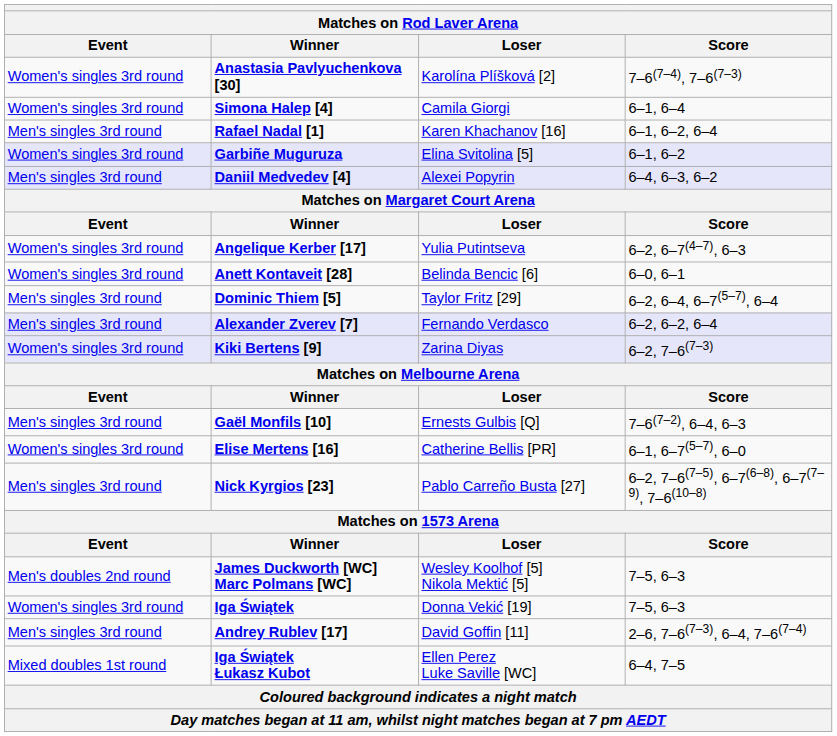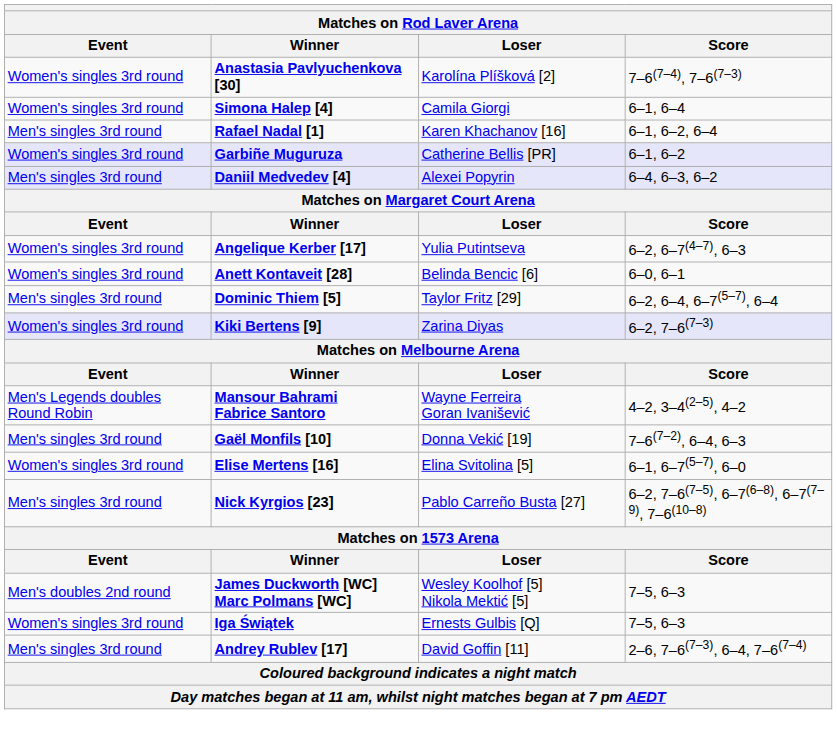 <table class="wikitable collapsible uncollapsed nowrap"  style="margin:auto;">
 <tr>
 <th colspan=4></th>
 </tr>
 <tr>
 <th colspan=4><strong>Matches on <a href='#'>Rod Laver Arena</a></strong></th>
 </tr>
 <tr>
 <th style="width:220px;">Event</th>
 <th style="width:220px;">Winner</th>
 <th style="width:220px;">Loser</th>
 <th style="width:220px;">Score</th>
 </tr>
 <tr>
 <td><a href='#'>Women's singles 3rd round</a></td>
 <td><strong> <a href='#'>Anastasia Pavlyuchenkova</a> [30]</strong></td>
 <td> <a href='#'>Karolína Plíšková</a> [2]</td>
 <td>7–6<sup>(7–4)</sup>, 7–6<sup>(7–3)</sup></td>
 </tr>
 <tr>
 <td><a href='#'>Women's singles 3rd round</a></td>
 <td><strong> <a href='#'>Simona Halep</a> [4]</strong></td>
 <td> <a href='#'>Camila Giorgi</a></td>
 <td>6–1, 6–4</td>
 </tr>
 <tr>
 <td><a href='#'>Men's singles 3rd round</a></td>
 <td><strong> <a href='#'>Rafael Nadal</a> [1]</strong></td>
 <td> <a href='#'>Karen Khachanov</a> [16]</td>
 <td>6–1, 6–2, 6–4</td>
 </tr>
 <tr bgcolor=lavender>
 <td><a href='#'>Women's singles 3rd round</a></td>
 <td><strong> <a href='#'>Garbiñe Muguruza</a></strong></td>
-<td> <a href='#'>Elina Svitolina</a> [5]</td>
+<td> <a href='#'>Catherine Bellis</a> [PR]</td>
 <td>6–1, 6–2</td>
 </tr>
 <tr bgcolor=lavender>
 <td><a href='#'>Men's singles 3rd round</a></td>
 <td><strong> <a href='#'>Daniil Medvedev</a> [4]</strong></td>
 <td> <a href='#'>Alexei Popyrin</a></td>
 <td>6–4, 6–3, 6–2</td>
 </tr>
 <tr>
 <th colspan=4><strong>Matches on <a href='#'>Margaret Court Arena</a></strong></th>
 </tr>
 <tr>
 <th style="width:220px;">Event</th>
 <th style="width:220px;">Winner</th>
 <th style="width:220px;">Loser</th>
 <th style="width:220px;">Score</th>
 </tr>
 <tr>
 <td><a href='#'>Women's singles 3rd round</a></td>
 <td><strong> <a href='#'>Angelique Kerber</a> [17]</strong></td>
 <td> <a href='#'>Yulia Putintseva</a></td>
 <td>6–2, 6–7<sup>(4–7)</sup>, 6–3</td>
 </tr>
 <tr>
 <td><a href='#'>Women's singles 3rd round</a></td>
 <td><strong> <a href='#'>Anett Kontaveit</a> [28]</strong></td>
 <td> <a href='#'>Belinda Bencic</a> [6]</td>
 <td>6–0, 6–1</td>
 </tr>
 <tr>
 <td><a href='#'>Men's singles 3rd round</a></td>
 <td><strong> <a href='#'>Dominic Thiem</a> [5]</strong></td>
 <td> <a href='#'>Taylor Fritz</a> [29]</td>
 <td>6–2, 6–4, 6–7<sup>(5–7)</sup>, 6–4</td>
 </tr>
 <tr bgcolor=lavender>
-<td><a href='#'>Men's singles 3rd round</a></td>
-<td><strong> <a href='#'>Alexander Zverev</a> [7]</strong></td>
-<td> <a href='#'>Fernando Verdasco</a></td>
-<td>6–2, 6–2, 6–4</td>
-</tr>
-<tr bgcolor=lavender>
 <td><a href='#'>Women's singles 3rd round</a></td>
 <td><strong> <a href='#'>Kiki Bertens</a> [9]</strong></td>
 <td> <a href='#'>Zarina Diyas</a></td>
 <td>6–2, 7–6<sup>(7–3)</sup></td>
 </tr>
 <tr>
 <th colspan=4><strong>Matches on <a href='#'>Melbourne Arena</a></strong></th>
 </tr>
 <tr>
 <th style="width:220px;">Event</th>
 <th style="width:220px;">Winner</th>
 <th style="width:220px;">Loser</th>
 <th style="width:220px;">Score</th>
 </tr>
 <tr>
+<td><a href='#'>Men's Legends doubles Round Robin</a></td>
+<td><strong> <a href='#'>Mansour Bahrami</a> <br>  <a href='#'>Fabrice Santoro</a></strong></td>
+<td> <a href='#'>Wayne Ferreira</a> <br>  <a href='#'>Goran Ivanišević</a></td>
+<td>4–2, 3–4<sup>(2–5)</sup>, 4–2</td>
+</tr>
+<tr>
 <td><a href='#'>Men's singles 3rd round</a></td>
 <td><strong> <a href='#'>Gaël Monfils</a> [10]</strong></td>
-<td> <a href='#'>Ernests Gulbis</a> [Q]</td>
+<td> <a href='#'>Donna Vekić</a> [19]</td>
 <td>7–6<sup>(7–2)</sup>, 6–4, 6–3</td>
 </tr>
 <tr>
 <td><a href='#'>Women's singles 3rd round</a></td>
 <td><strong> <a href='#'>Elise Mertens</a> [16]</strong></td>
-<td> <a href='#'>Catherine Bellis</a> [PR]</td>
+<td> <a href='#'>Elina Svitolina</a> [5]</td>
 <td>6–1, 6–7<sup>(5–7)</sup>, 6–0</td>
 </tr>
 <tr>
 <td><a href='#'>Men's singles 3rd round</a></td>
 <td><strong> <a href='#'>Nick Kyrgios</a> [23]</strong></td>
 <td> <a href='#'>Pablo Carreño Busta</a> [27]</td>
 <td>6–2, 7–6<sup>(7–5)</sup>, 6–7<sup>(6–8)</sup>, 6–7<sup>(7–9)</sup>, 7–6<sup>(10–8)</sup></td>
 </tr>
 <tr>
 <th colspan=4><strong>Matches on <a href='#'>1573 Arena</a></strong></th>
 </tr>
 <tr>
 <th style="width:220px;">Event</th>
 <th style="width:220px;">Winner</th>
 <th style="width:220px;">Loser</th>
 <th style="width:220px;">Score</th>
 </tr>
 <tr>
 <td><a href='#'>Men's doubles 2nd round</a></td>
 <td> <strong><a href='#'>James Duckworth</a> [WC] <br>  <a href='#'>Marc Polmans</a> [WC]</strong></td>
 <td> <a href='#'>Wesley Koolhof</a> [5] <br>  <a href='#'>Nikola Mektić</a> [5]</td>
 <td>7–5, 6–3</td>
 </tr>
 <tr>
 <td><a href='#'>Women's singles 3rd round</a></td>
 <td><strong> <a href='#'>Iga Świątek</a></strong></td>
-<td> <a href='#'>Donna Vekić</a> [19]</td>
+<td> <a href='#'>Ernests Gulbis</a> [Q]</td>
 <td>7–5, 6–3</td>
 </tr>
 <tr>
 <td><a href='#'>Men's singles 3rd round</a></td>
 <td><strong> <a href='#'>Andrey Rublev</a> [17]</strong></td>
 <td> <a href='#'>David Goffin</a> [11]</td>
 <td>2–6, 7–6<sup>(7–3)</sup>, 6–4, 7–6<sup>(7–4)</sup></td>
 </tr>
 <tr>
-<td><a href='#'>Mixed doubles 1st round</a></td>
-<td><strong> <a href='#'>Iga Świątek</a> <br>  <a href='#'>Łukasz Kubot</a></strong></td>
-<td> <a href='#'>Ellen Perez</a> <br>  <a href='#'>Luke Saville</a> [WC]</td>
-<td>6–4, 7–5</td>
-</tr>
-<tr>
 <th colspan=4><em>Coloured background indicates a night match</em></th>
 </tr>
 <tr>
 <th colspan=4><em>Day matches began at 11 am, whilst night matches began at 7 pm <a href='#'>AEDT</a></em></th>
 </tr>
 </table>
